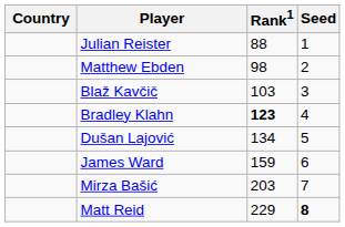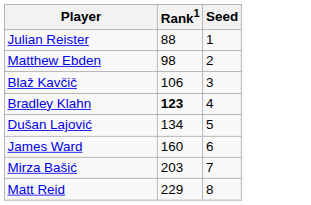 <table class="sortable wikitable">
 <tr>
-<th width="70">Country</th>
 <th width="175">Player</th>
 <th>Rank<sup>1</sup></th>
 <th>Seed</th>
 </tr>
 <tr>
-<td></td>
 <td><a href='#'>Julian Reister</a></td>
 <td>88</td>
 <td>1</td>
 </tr>
 <tr>
-<td></td>
 <td><a href='#'>Matthew Ebden</a></td>
 <td>98</td>
 <td>2</td>
 </tr>
 <tr>
-<td></td>
 <td><a href='#'>Blaž Kavčič</a></td>
-<td>103</td>
+<td>106</td>
 <td>3</td>
 </tr>
 <tr>
-<td></td>
 <td><a href='#'>Bradley Klahn</a></td>
 <td><strong>123</strong></td>
 <td>4</td>
 </tr>
 <tr>
-<td></td>
 <td><a href='#'>Dušan Lajović</a></td>
 <td>134</td>
 <td>5</td>
 </tr>
 <tr>
-<td></td>
 <td><a href='#'>James Ward</a></td>
-<td>159</td>
+<td>160</td>
 <td>6</td>
 </tr>
 <tr>
-<td></td>
 <td><a href='#'>Mirza Bašić</a></td>
 <td>203</td>
 <td>7</td>
 </tr>
 <tr>
-<td></td>
 <td><a href='#'>Matt Reid</a></td>
 <td>229</td>
-<td><strong>8</strong></td>
+<td>8</td>
 </tr>
 </table>
